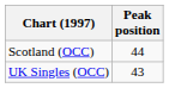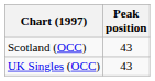 <table class="wikitable sortable">
 <tr>
 <th>Chart (1997)</th>
 <th>Peak<br>position</th>
 </tr>
 <tr>
 <td>Scotland (<a href='#'>OCC</a>)</td>
-<td align="center">44</td>
+<td align="center">43</td>
 </tr>
 <tr>
 <td><a href='#'>UK Singles</a> (<a href='#'>OCC</a>)</td>
 <td align="center">43</td>
 </tr>
 </table>
